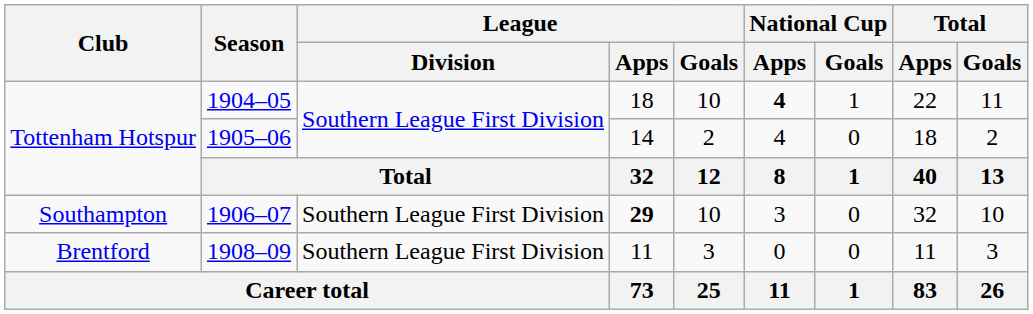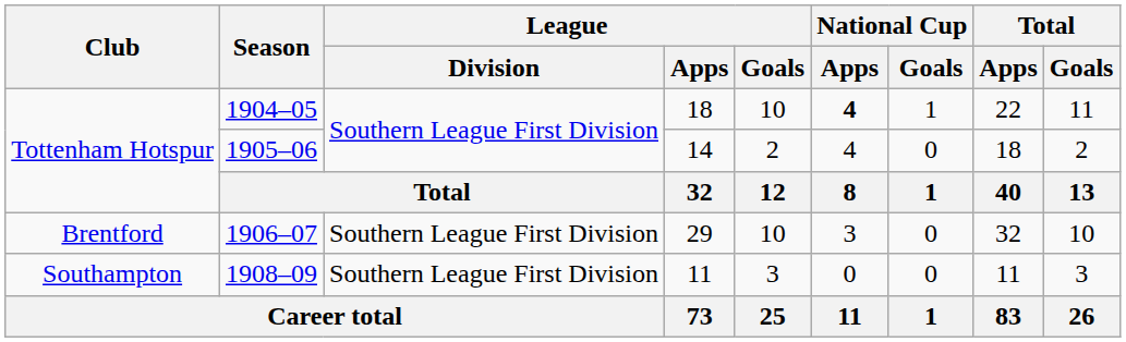 <table class="wikitable" style="text-align: center">
 <tr>
 <th rowspan="2">Club</th>
 <th rowspan="2">Season</th>
 <th colspan="3">League</th>
 <th colspan="2">National Cup</th>
 <th colspan="2">Total</th>
 </tr>
 <tr>
 <th>Division</th>
 <th>Apps</th>
 <th>Goals</th>
 <th>Apps</th>
 <th>Goals</th>
 <th>Apps</th>
 <th>Goals</th>
 </tr>
 <tr>
 <td rowspan="3"><a href='#'>Tottenham Hotspur</a></td>
 <td><a href='#'>1904–05</a></td>
 <td rowspan="2"><a href='#'>Southern League First Division</a></td>
 <td>18</td>
 <td>10</td>
 <td><strong>4</strong></td>
 <td>1</td>
 <td>22</td>
 <td>11</td>
 </tr>
 <tr>
 <td><a href='#'>1905–06</a></td>
 <td>14</td>
 <td>2</td>
 <td>4</td>
 <td>0</td>
 <td>18</td>
 <td>2</td>
 </tr>
 <tr>
 <th colspan="2">Total</th>
 <th>32</th>
 <th>12</th>
 <th>8</th>
 <th>1</th>
 <th>40</th>
 <th>13</th>
 </tr>
 <tr>
-<td><a href='#'>Southampton</a></td>
+<td><a href='#'>Brentford</a></td>
 <td><a href='#'>1906–07</a></td>
 <td>Southern League First Division</td>
-<td><strong>29</strong></td>
+<td>29</td>
 <td>10</td>
 <td>3</td>
 <td>0</td>
 <td>32</td>
 <td>10</td>
 </tr>
 <tr>
-<td><a href='#'>Brentford</a></td>
+<td><a href='#'>Southampton</a></td>
 <td><a href='#'>1908–09</a></td>
 <td>Southern League First Division</td>
 <td>11</td>
 <td>3</td>
 <td>0</td>
 <td>0</td>
 <td>11</td>
 <td>3</td>
 </tr>
 <tr>
 <th colspan="3">Career total</th>
 <th>73</th>
 <th>25</th>
 <th>11</th>
 <th>1</th>
 <th>83</th>
 <th>26</th>
 </tr>
 </table>
